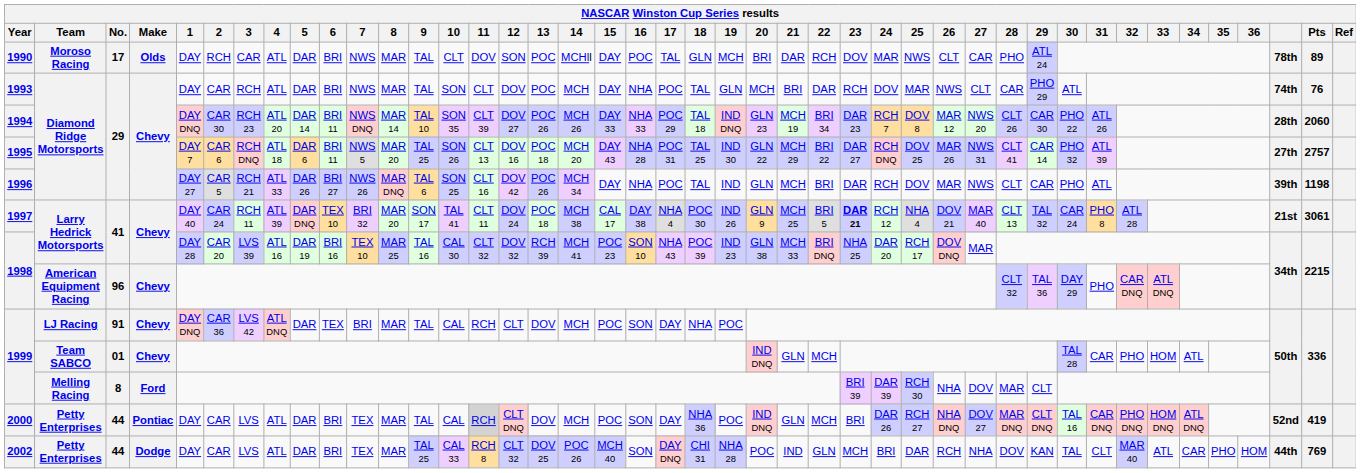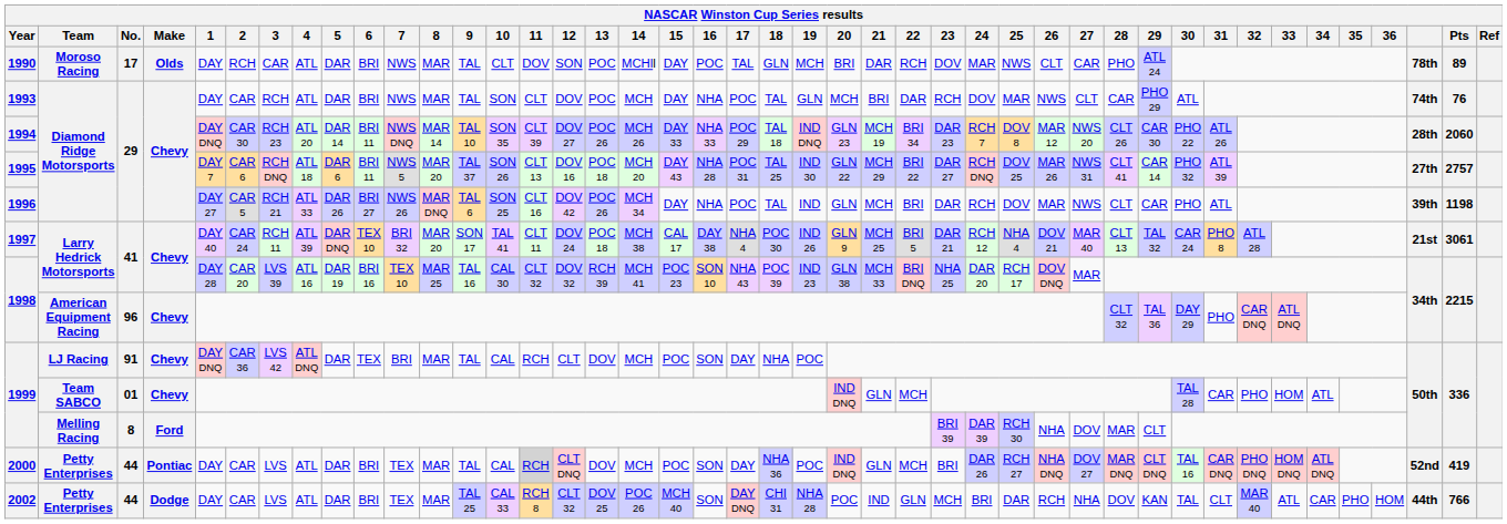 <table class="wikitable" style="text-align:center; font-size:75%">
 <tr>
 <th colspan=50><a href='#'>NASCAR</a> <a href='#'>Winston Cup Series</a> results</th>
 </tr>
 <tr>
 <th>Year</th>
 <th>Team</th>
 <th>No.</th>
 <th>Make</th>
 <th>1</th>
 <th>2</th>
 <th>3</th>
 <th>4</th>
 <th>5</th>
 <th>6</th>
 <th>7</th>
 <th>8</th>
 <th>9</th>
 <th>10</th>
 <th>11</th>
 <th>12</th>
 <th>13</th>
 <th>14</th>
 <th>15</th>
 <th>16</th>
 <th>17</th>
 <th>18</th>
 <th>19</th>
 <th>20</th>
 <th>21</th>
 <th>22</th>
 <th>23</th>
 <th>24</th>
 <th>25</th>
 <th>26</th>
 <th>27</th>
 <th>28</th>
 <th>29</th>
 <th>30</th>
 <th>31</th>
 <th>32</th>
 <th>33</th>
 <th>34</th>
 <th>35</th>
 <th>36</th>
 <th></th>
 <th>Pts</th>
 <th>Ref</th>
 </tr>
 <tr>
 <th><a href='#'>1990</a></th>
 <th><a href='#'>Moroso Racing</a></th>
 <th>17</th>
 <th><a href='#'>Olds</a></th>
 <td><a href='#'>DAY</a></td>
 <td><a href='#'>RCH</a></td>
 <td><a href='#'>CAR</a></td>
 <td><a href='#'>ATL</a></td>
 <td><a href='#'>DAR</a></td>
 <td><a href='#'>BRI</a></td>
 <td><a href='#'>NWS</a></td>
 <td><a href='#'>MAR</a></td>
 <td><a href='#'>TAL</a></td>
 <td><a href='#'>CLT</a></td>
 <td><a href='#'>DOV</a></td>
 <td><a href='#'>SON</a></td>
 <td><a href='#'>POC</a></td>
 <td><a href='#'>MCHl</a>l</td>
 <td><a href='#'>DAY</a></td>
 <td><a href='#'>POC</a></td>
 <td><a href='#'>TAL</a></td>
 <td><a href='#'>GLN</a></td>
 <td><a href='#'>MCH</a></td>
 <td><a href='#'>BRI</a></td>
 <td><a href='#'>DAR</a></td>
 <td><a href='#'>RCH</a></td>
 <td><a href='#'>DOV</a></td>
 <td><a href='#'>MAR</a></td>
 <td><a href='#'>NWS</a></td>
 <td><a href='#'>CLT</a></td>
 <td><a href='#'>CAR</a></td>
 <td><a href='#'>PHO</a></td>
 <td style="background:#CFCFFF;"><a href='#'>ATL</a><br><small>24</small></td>
 <td colspan=7></td>
 <th>78th</th>
 <th>89</th>
 <th></th>
 </tr>
 <tr>
 <th><a href='#'>1993</a></th>
 <th rowspan=4><a href='#'>Diamond Ridge Motorsports</a></th>
 <th rowspan=4>29</th>
 <th rowspan=4><a href='#'>Chevy</a></th>
 <td><a href='#'>DAY</a></td>
 <td><a href='#'>CAR</a></td>
 <td><a href='#'>RCH</a></td>
 <td><a href='#'>ATL</a></td>
 <td><a href='#'>DAR</a></td>
 <td><a href='#'>BRI</a></td>
 <td><a href='#'>NWS</a></td>
 <td><a href='#'>MAR</a></td>
 <td><a href='#'>TAL</a></td>
 <td><a href='#'>SON</a></td>
 <td><a href='#'>CLT</a></td>
 <td><a href='#'>DOV</a></td>
 <td><a href='#'>POC</a></td>
 <td><a href='#'>MCH</a></td>
 <td><a href='#'>DAY</a></td>
 <td><a href='#'>NHA</a></td>
 <td><a href='#'>POC</a></td>
 <td><a href='#'>TAL</a></td>
 <td><a href='#'>GLN</a></td>
 <td><a href='#'>MCH</a></td>
 <td><a href='#'>BRI</a></td>
 <td><a href='#'>DAR</a></td>
 <td><a href='#'>RCH</a></td>
 <td><a href='#'>DOV</a></td>
 <td><a href='#'>MAR</a></td>
 <td><a href='#'>NWS</a></td>
 <td><a href='#'>CLT</a></td>
 <td><a href='#'>CAR</a></td>
 <td style="background:#CFCFFF;"><a href='#'>PHO</a><br><small>29</small></td>
 <td><a href='#'>ATL</a></td>
 <td colspan=6></td>
 <th>74th</th>
 <th>76</th>
 <th></th>
 </tr>
 <tr>
 <th><a href='#'>1994</a></th>
 <td style="background:#FFCFCF;"><a href='#'>DAY</a><br><small>DNQ</small></td>
 <td style="background:#CFCFFF;"><a href='#'>CAR</a><br><small>30</small></td>
 <td style="background:#CFCFFF;"><a href='#'>RCH</a><br><small>23</small></td>
 <td style="background:#DFFFDF;"><a href='#'>ATL</a><br><small>20</small></td>
 <td style="background:#DFFFDF;"><a href='#'>DAR</a><br><small>14</small></td>
 <td style="background:#DFFFDF;"><a href='#'>BRI</a><br><small>11</small></td>
 <td style="background:#FFCFCF;"><a href='#'>NWS</a><br><small>DNQ</small></td>
 <td style="background:#DFFFDF;"><a href='#'>MAR</a><br><small>14</small></td>
 <td style="background:#FFDF9F;"><a href='#'>TAL</a><br><small>10</small></td>
 <td style="background:#EFCFFF;"><a href='#'>SON</a><br><small>35</small></td>
 <td style="background:#EFCFFF;"><a href='#'>CLT</a><br><small>39</small></td>
 <td style="background:#CFCFFF;"><a href='#'>DOV</a><br><small>27</small></td>
 <td style="background:#CFCFFF;"><a href='#'>POC</a><br><small>26</small></td>
 <td style="background:#CFCFFF;"><a href='#'>MCH</a><br><small>26</small></td>
 <td style="background:#CFCFFF;"><a href='#'>DAY</a><br><small>33</small></td>
 <td style="background:#EFCFFF;"><a href='#'>NHA</a><br><small>33</small></td>
 <td style="background:#CFCFFF;"><a href='#'>POC</a><br><small>29</small></td>
 <td style="background:#DFFFDF;"><a href='#'>TAL</a><br><small>18</small></td>
 <td style="background:#FFCFCF;"><a href='#'>IND</a><br><small>DNQ</small></td>
 <td style="background:#EFCFFF;"><a href='#'>GLN</a><br><small>23</small></td>
 <td style="background:#DFFFDF;"><a href='#'>MCH</a><br><small>19</small></td>
 <td style="background:#EFCFFF;"><a href='#'>BRI</a><br><small>34</small></td>
 <td style="background:#CFCFFF;"><a href='#'>DAR</a><br><small>23</small></td>
 <td style="background:#FFDF9F;"><a href='#'>RCH</a><br><small>7</small></td>
 <td style="background:#FFDF9F;"><a href='#'>DOV</a><br><small>8</small></td>
 <td style="background:#DFFFDF;"><a href='#'>MAR</a><br><small>12</small></td>
 <td style="background:#DFFFDF;"><a href='#'>NWS</a><br><small>20</small></td>
 <td style="background:#CFCFFF;"><a href='#'>CLT</a><br><small>26</small></td>
 <td style="background:#CFCFFF;"><a href='#'>CAR</a><br><small>30</small></td>
 <td style="background:#CFCFFF;"><a href='#'>PHO</a><br><small>22</small></td>
 <td style="background:#CFCFFF;"><a href='#'>ATL</a><br><small>26</small></td>
 <td colspan=5></td>
 <th>28th</th>
 <th>2060</th>
 <th></th>
 </tr>
 <tr>
 <th><a href='#'>1995</a></th>
 <td style="background:#FFDF9F;"><a href='#'>DAY</a><br><small>7</small></td>
 <td style="background:#FFDF9F;"><a href='#'>CAR</a><br><small>6</small></td>
 <td style="background:#FFCFCF;"><a href='#'>RCH</a><br><small>DNQ</small></td>
 <td style="background:#DFFFDF;"><a href='#'>ATL</a><br><small>18</small></td>
 <td style="background:#FFDF9F;"><a href='#'>DAR</a><br><small>6</small></td>
 <td style="background:#DFFFDF;"><a href='#'>BRI</a><br><small>11</small></td>
 <td style="background:#DFDFDF;"><a href='#'>NWS</a><br><small>5</small></td>
 <td style="background:#DFFFDF;"><a href='#'>MAR</a><br><small>20</small></td>
-<td style="background:#CFCFFF;"><a href='#'>TAL</a><br><small>25</small></td>
+<td style="background:#CFCFFF;"><a href='#'>TAL</a><br><small>37</small></td>
 <td style="background:#CFCFFF;"><a href='#'>SON</a><br><small>26</small></td>
 <td style="background:#DFFFDF;"><a href='#'>CLT</a><br><small>13</small></td>
 <td style="background:#DFFFDF;"><a href='#'>DOV</a><br><small>16</small></td>
 <td style="background:#DFFFDF;"><a href='#'>POC</a><br><small>18</small></td>
 <td style="background:#DFFFDF;"><a href='#'>MCH</a><br><small>20</small></td>
 <td style="background:#EFCFFF;"><a href='#'>DAY</a><br><small>43</small></td>
 <td style="background:#CFCFFF;"><a href='#'>NHA</a><br><small>28</small></td>
 <td style="background:#CFCFFF;"><a href='#'>POC</a><br><small>31</small></td>
 <td style="background:#CFCFFF;"><a href='#'>TAL</a><br><small>25</small></td>
 <td style="background:#CFCFFF;"><a href='#'>IND</a><br><small>30</small></td>
 <td style="background:#CFCFFF;"><a href='#'>GLN</a><br><small>22</small></td>
 <td style="background:#CFCFFF;"><a href='#'>MCH</a><br><small>29</small></td>
 <td style="background:#CFCFFF;"><a href='#'>BRI</a><br><small>22</small></td>
 <td style="background:#CFCFFF;"><a href='#'>DAR</a><br><small>27</small></td>
 <td style="background:#FFCFCF;"><a href='#'>RCH</a><br><small>DNQ</small></td>
 <td style="background:#CFCFFF;"><a href='#'>DOV</a><br><small>25</small></td>
 <td style="background:#CFCFFF;"><a href='#'>MAR</a><br><small>26</small></td>
 <td style="background:#CFCFFF;"><a href='#'>NWS</a><br><small>31</small></td>
 <td style="background:#EFCFFF;"><a href='#'>CLT</a><br><small>41</small></td>
 <td style="background:#DFFFDF;"><a href='#'>CAR</a><br><small>14</small></td>
 <td style="background:#CFCFFF;"><a href='#'>PHO</a><br><small>32</small></td>
 <td style="background:#EFCFFF;"><a href='#'>ATL</a><br><small>39</small></td>
 <td colspan=5></td>
 <th>27th</th>
 <th>2757</th>
 <th></th>
 </tr>
 <tr>
 <th><a href='#'>1996</a></th>
 <td style="background:#CFCFFF;"><a href='#'>DAY</a><br><small>27</small></td>
 <td style="background:#DFDFDF;"><a href='#'>CAR</a><br><small>5</small></td>
 <td style="background:#CFCFFF;"><a href='#'>RCH</a><br><small>21</small></td>
 <td style="background:#EFCFFF;"><a href='#'>ATL</a><br><small>33</small></td>
 <td style="background:#CFCFFF;"><a href='#'>DAR</a><br><small>26</small></td>
 <td style="background:#CFCFFF;"><a href='#'>BRI</a><br><small>27</small></td>
 <td style="background:#CFCFFF;"><a href='#'>NWS</a><br><small>26</small></td>
 <td style="background:#FFCFCF;"><a href='#'>MAR</a><br><small>DNQ</small></td>
 <td style="background:#FFDF9F;"><a href='#'>TAL</a><br><small>6</small></td>
 <td style="background:#CFCFFF;"><a href='#'>SON</a><br><small>25</small></td>
 <td style="background:#DFFFDF;"><a href='#'>CLT</a><br><small>16</small></td>
 <td style="background:#EFCFFF;"><a href='#'>DOV</a><br><small>42</small></td>
 <td style="background:#CFCFFF;"><a href='#'>POC</a><br><small>26</small></td>
 <td style="background:#EFCFFF;"><a href='#'>MCH</a><br><small>34</small></td>
 <td><a href='#'>DAY</a></td>
 <td><a href='#'>NHA</a></td>
 <td><a href='#'>POC</a></td>
 <td><a href='#'>TAL</a></td>
 <td><a href='#'>IND</a></td>
 <td><a href='#'>GLN</a></td>
 <td><a href='#'>MCH</a></td>
 <td><a href='#'>BRI</a></td>
 <td><a href='#'>DAR</a></td>
 <td><a href='#'>RCH</a></td>
 <td><a href='#'>DOV</a></td>
 <td><a href='#'>MAR</a></td>
 <td><a href='#'>NWS</a></td>
 <td><a href='#'>CLT</a></td>
 <td><a href='#'>CAR</a></td>
 <td><a href='#'>PHO</a></td>
 <td><a href='#'>ATL</a></td>
 <td colspan=5></td>
 <th>39th</th>
 <th>1198</th>
 <th></th>
 </tr>
 <tr>
 <th><a href='#'>1997</a></th>
 <th rowspan=2><a href='#'>Larry Hedrick Motorsports</a></th>
 <th rowspan=2>41</th>
 <th rowspan=2><a href='#'>Chevy</a></th>
 <td style="background:#EFCFFF;"><a href='#'>DAY</a><br><small>40</small></td>
 <td style="background:#CFCFFF;"><a href='#'>CAR</a><br><small>24</small></td>
 <td style="background:#DFFFDF;"><a href='#'>RCH</a><br><small>11</small></td>
 <td style="background:#EFCFFF;"><a href='#'>ATL</a><br><small>39</small></td>
 <td style="background:#FFCFCF;"><a href='#'>DAR</a><br><small>DNQ</small></td>
 <td style="background:#FFDF9F;"><a href='#'>TEX</a><br><small>10</small></td>
 <td style="background:#EFCFFF;"><a href='#'>BRI</a><br><small>32</small></td>
 <td style="background:#DFFFDF;"><a href='#'>MAR</a><br><small>20</small></td>
 <td style="background:#DFFFDF;"><a href='#'>SON</a><br><small>17</small></td>
 <td style="background:#EFCFFF;"><a href='#'>TAL</a><br><small>41</small></td>
 <td style="background:#DFFFDF;"><a href='#'>CLT</a><br><small>11</small></td>
 <td style="background:#CFCFFF;"><a href='#'>DOV</a><br><small>24</small></td>
 <td style="background:#DFFFDF;"><a href='#'>POC</a><br><small>18</small></td>
 <td style="background:#CFCFFF;"><a href='#'>MCH</a><br><small>38</small></td>
 <td style="background:#DFFFDF;"><a href='#'>CAL</a><br><small>17</small></td>
 <td style="background:#CFCFFF;"><a href='#'>DAY</a><br><small>38</small></td>
 <td style="background:#DFDFDF;"><a href='#'>NHA</a><br><small>4</small></td>
 <td style="background:#CFCFFF;"><a href='#'>POC</a><br><small>30</small></td>
 <td style="background:#CFCFFF;"><a href='#'>IND</a><br><small>26</small></td>
 <td style="background:#FFDF9F;"><a href='#'>GLN</a><br><small>9</small></td>
 <td style="background:#CFCFFF;"><a href='#'>MCH</a><br><small>25</small></td>
 <td style="background:#DFDFDF;"><a href='#'>BRI</a><br><small>5</small></td>
-<td style="background:#CFCFFF;"><strong><a href='#'>DAR</a><br><small>21</small></strong></td>
+<td style="background:#CFCFFF;"><a href='#'>DAR</a><br><small>21</small></td>
 <td style="background:#DFFFDF;"><a href='#'>RCH</a><br><small>12</small></td>
 <td style="background:#DFDFDF;"><a href='#'>NHA</a><br><small>4</small></td>
 <td style="background:#CFCFFF;"><a href='#'>DOV</a><br><small>21</small></td>
 <td style="background:#EFCFFF;"><a href='#'>MAR</a><br><small>40</small></td>
 <td style="background:#DFFFDF;"><a href='#'>CLT</a><br><small>13</small></td>
 <td style="background:#CFCFFF;"><a href='#'>TAL</a><br><small>32</small></td>
 <td style="background:#CFCFFF;"><a href='#'>CAR</a><br><small>24</small></td>
 <td style="background:#FFDF9F;"><a href='#'>PHO</a><br><small>8</small></td>
 <td style="background:#CFCFFF;"><a href='#'>ATL</a><br><small>28</small></td>
 <td colspan=4></td>
 <th>21st</th>
 <th>3061</th>
 <th></th>
 </tr>
 <tr>
 <th rowspan=2><a href='#'>1998</a></th>
 <td style="background:#CFCFFF;"><a href='#'>DAY</a><br><small>28</small></td>
 <td style="background:#DFFFDF;"><a href='#'>CAR</a><br><small>20</small></td>
 <td style="background:#CFCFFF;"><a href='#'>LVS</a><br><small>39</small></td>
 <td style="background:#DFFFDF;"><a href='#'>ATL</a><br><small>16</small></td>
 <td style="background:#DFFFDF;"><a href='#'>DAR</a><br><small>19</small></td>
 <td style="background:#DFFFDF;"><a href='#'>BRI</a><br><small>16</small></td>
 <td style="background:#FFDF9F;"><a href='#'>TEX</a><br><small>10</small></td>
 <td style="background:#CFCFFF;"><a href='#'>MAR</a><br><small>25</small></td>
 <td style="background:#DFFFDF;"><a href='#'>TAL</a><br><small>16</small></td>
 <td style="background:#CFCFFF;"><a href='#'>CAL</a><br><small>30</small></td>
 <td style="background:#CFCFFF;"><a href='#'>CLT</a><br><small>32</small></td>
 <td style="background:#CFCFFF;"><a href='#'>DOV</a><br><small>32</small></td>
 <td style="background:#CFCFFF;"><a href='#'>RCH</a><br><small>39</small></td>
 <td style="background:#CFCFFF;"><a href='#'>MCH</a><br><small>41</small></td>
 <td style="background:#CFCFFF;"><a href='#'>POC</a><br><small>23</small></td>
 <td style="background:#FFDF9F;"><a href='#'>SON</a><br><small>10</small></td>
 <td style="background:#EFCFFF;"><a href='#'>NHA</a><br><small>43</small></td>
 <td style="background:#EFCFFF;"><a href='#'>POC</a><br><small>39</small></td>
 <td style="background:#CFCFFF;"><a href='#'>IND</a><br><small>23</small></td>
 <td style="background:#CFCFFF;"><a href='#'>GLN</a><br><small>38</small></td>
 <td style="background:#CFCFFF;"><a href='#'>MCH</a><br><small>33</small></td>
 <td style="background:#FFCFCF;"><a href='#'>BRI</a><br><small>DNQ</small></td>
 <td style="background:#CFCFFF;"><a href='#'>NHA</a><br><small>25</small></td>
 <td style="background:#DFFFDF;"><a href='#'>DAR</a><br><small>20</small></td>
 <td style="background:#DFFFDF;"><a href='#'>RCH</a><br><small>17</small></td>
 <td style="background:#FFCFCF;"><a href='#'>DOV</a><br><small>DNQ</small></td>
 <td><a href='#'>MAR</a></td>
 <td colspan=9></td>
 <th rowspan=2>34th</th>
 <th rowspan=2>2215</th>
 <th rowspan=2></th>
 </tr>
 <tr>
 <th><a href='#'>American Equipment Racing</a></th>
 <th>96</th>
 <th><a href='#'>Chevy</a></th>
 <td colspan=27></td>
 <td style="background:#CFCFFF;"><a href='#'>CLT</a><br><small>32</small></td>
 <td style="background:#EFCFFF;"><a href='#'>TAL</a><br><small>36</small></td>
 <td style="background:#CFCFFF;"><a href='#'>DAY</a><br><small>29</small></td>
 <td><a href='#'>PHO</a></td>
 <td style="background:#FFCFCF;"><a href='#'>CAR</a><br><small>DNQ</small></td>
 <td style="background:#FFCFCF;"><a href='#'>ATL</a><br><small>DNQ</small></td>
 <td colspan=3></td>
 </tr>
 <tr>
 <th rowspan=3><a href='#'>1999</a></th>
 <th><a href='#'>LJ Racing</a></th>
 <th>91</th>
 <th><a href='#'>Chevy</a></th>
 <td style="background:#FFCFCF;"><a href='#'>DAY</a><br><small>DNQ</small></td>
 <td style="background:#CFCFFF;"><a href='#'>CAR</a><br><small>36</small></td>
 <td style="background:#EFCFFF;"><a href='#'>LVS</a><br><small>42</small></td>
 <td style="background:#FFCFCF;"><a href='#'>ATL</a><br><small>DNQ</small></td>
 <td><a href='#'>DAR</a></td>
 <td><a href='#'>TEX</a></td>
 <td><a href='#'>BRI</a></td>
 <td><a href='#'>MAR</a></td>
 <td><a href='#'>TAL</a></td>
 <td><a href='#'>CAL</a></td>
 <td><a href='#'>RCH</a></td>
 <td><a href='#'>CLT</a></td>
 <td><a href='#'>DOV</a></td>
 <td><a href='#'>MCH</a></td>
 <td><a href='#'>POC</a></td>
 <td><a href='#'>SON</a></td>
 <td><a href='#'>DAY</a></td>
 <td><a href='#'>NHA</a></td>
 <td><a href='#'>POC</a></td>
 <td colspan=17></td>
 <th rowspan=3>50th</th>
 <th rowspan=3>336</th>
 <th rowspan=3></th>
 </tr>
 <tr>
 <th><a href='#'>Team SABCO</a></th>
 <th>01</th>
 <th><a href='#'>Chevy</a></th>
 <td colspan=19></td>
 <td style="background:#FFCFCF;"><a href='#'>IND</a><br><small>DNQ</small></td>
 <td><a href='#'>GLN</a></td>
 <td><a href='#'>MCH</a></td>
 <td colspan=7></td>
 <td style="background:#CFCFFF;"><a href='#'>TAL</a><br><small>28</small></td>
 <td><a href='#'>CAR</a></td>
 <td><a href='#'>PHO</a></td>
 <td><a href='#'>HOM</a></td>
 <td><a href='#'>ATL</a></td>
 <td colspan=2></td>
 </tr>
 <tr>
 <th><a href='#'>Melling Racing</a></th>
 <th>8</th>
 <th><a href='#'>Ford</a></th>
 <td colspan=22></td>
 <td style="background:#EFCFFF;"><a href='#'>BRI</a><br><small>39</small></td>
 <td style="background:#EFCFFF;"><a href='#'>DAR</a><br><small>39</small></td>
 <td style="background:#CFCFFF;"><a href='#'>RCH</a><br><small>30</small></td>
 <td><a href='#'>NHA</a></td>
 <td><a href='#'>DOV</a></td>
 <td><a href='#'>MAR</a></td>
 <td><a href='#'>CLT</a></td>
 <td colspan=7></td>
 </tr>
 <tr>
 <th><a href='#'>2000</a></th>
 <th><a href='#'>Petty Enterprises</a></th>
 <th>44</th>
 <th><a href='#'>Pontiac</a></th>
 <td><a href='#'>DAY</a></td>
 <td><a href='#'>CAR</a></td>
 <td><a href='#'>LVS</a></td>
 <td><a href='#'>ATL</a></td>
 <td><a href='#'>DAR</a></td>
 <td><a href='#'>BRI</a></td>
 <td><a href='#'>TEX</a></td>
 <td><a href='#'>MAR</a></td>
 <td><a href='#'>TAL</a></td>
 <td><a href='#'>CAL</a></td>
 <td style="background: lightgrey;"><a href='#'>RCH</a></td>
 <td style="background:#FFCFCF;"><a href='#'>CLT</a><br><small>DNQ</small></td>
 <td><a href='#'>DOV</a></td>
 <td><a href='#'>MCH</a></td>
 <td><a href='#'>POC</a></td>
 <td><a href='#'>SON</a></td>
 <td><a href='#'>DAY</a></td>
 <td style="background:#CFCFFF;"><a href='#'>NHA</a><br><small>36</small></td>
 <td><a href='#'>POC</a></td>
 <td style="background:#FFCFCF;"><a href='#'>IND</a><br><small>DNQ</small></td>
 <td><a href='#'>GLN</a></td>
 <td><a href='#'>MCH</a></td>
 <td><a href='#'>BRI</a></td>
 <td style="background:#CFCFFF;"><a href='#'>DAR</a><br><small>26</small></td>
 <td style="background:#CFCFFF;"><a href='#'>RCH</a><br><small>27</small></td>
 <td style="background:#FFCFCF;"><a href='#'>NHA</a><br><small>DNQ</small></td>
 <td style="background:#CFCFFF;"><a href='#'>DOV</a><br><small>27</small></td>
 <td style="background:#FFCFCF;"><a href='#'>MAR</a><br><small>DNQ</small></td>
 <td style="background:#FFCFCF;"><a href='#'>CLT</a><br><small>DNQ</small></td>
 <td style="background:#DFFFDF;"><a href='#'>TAL</a><br><small>16</small></td>
 <td style="background:#FFCFCF;"><a href='#'>CAR</a><br><small>DNQ</small></td>
 <td style="background:#FFCFCF;"><a href='#'>PHO</a><br><small>DNQ</small></td>
 <td style="background:#FFCFCF;"><a href='#'>HOM</a><br><small>DNQ</small></td>
 <td style="background:#FFCFCF;"><a href='#'>ATL</a><br><small>DNQ</small></td>
 <td colspan=2></td>
 <th>52nd</th>
 <th>419</th>
 <th></th>
 </tr>
 <tr>
 <th><a href='#'>2002</a></th>
 <th><a href='#'>Petty Enterprises</a></th>
 <th>44</th>
 <th><a href='#'>Dodge</a></th>
 <td><a href='#'>DAY</a></td>
 <td><a href='#'>CAR</a></td>
 <td><a href='#'>LVS</a></td>
 <td><a href='#'>ATL</a></td>
 <td><a href='#'>DAR</a></td>
 <td><a href='#'>BRI</a></td>
 <td><a href='#'>TEX</a></td>
 <td><a href='#'>MAR</a></td>
 <td style="background:#CFCFFF;"><a href='#'>TAL</a><br><small>25</small></td>
 <td style="background:#EFCFFF;"><a href='#'>CAL</a><br><small>33</small></td>
 <td style="background:#FFDF9F;"><a href='#'>RCH</a><br><small>8</small></td>
 <td style="background:#CFCFFF;"><a href='#'>CLT</a><br><small>32</small></td>
 <td style="background:#CFCFFF;"><a href='#'>DOV</a><br><small>25</small></td>
 <td style="background:#CFCFFF;"><a href='#'>POC</a><br><small>26</small></td>
 <td style="background:#CFCFFF;"><a href='#'>MCH</a><br><small>40</small></td>
 <td><a href='#'>SON</a></td>
 <td style="background:#FFCFCF;"><a href='#'>DAY</a><br><small>DNQ</small></td>
 <td style="background:#CFCFFF;"><a href='#'>CHI</a><br><small>31</small></td>
 <td style="background:#CFCFFF;"><a href='#'>NHA</a><br><small>28</small></td>
 <td><a href='#'>POC</a></td>
 <td><a href='#'>IND</a></td>
 <td><a href='#'>GLN</a></td>
 <td><a href='#'>MCH</a></td>
 <td><a href='#'>BRI</a></td>
 <td><a href='#'>DAR</a></td>
 <td><a href='#'>RCH</a></td>
 <td><a href='#'>NHA</a></td>
 <td><a href='#'>DOV</a></td>
 <td><a href='#'>KAN</a></td>
 <td><a href='#'>TAL</a></td>
 <td><a href='#'>CLT</a></td>
 <td style="background:#CFCFFF;"><a href='#'>MAR</a><br><small>40</small></td>
 <td><a href='#'>ATL</a></td>
 <td><a href='#'>CAR</a></td>
 <td><a href='#'>PHO</a></td>
 <td><a href='#'>HOM</a></td>
 <th>44th</th>
-<th>769</th>
+<th>766</th>
 <th></th>
 </tr>
 </table>
